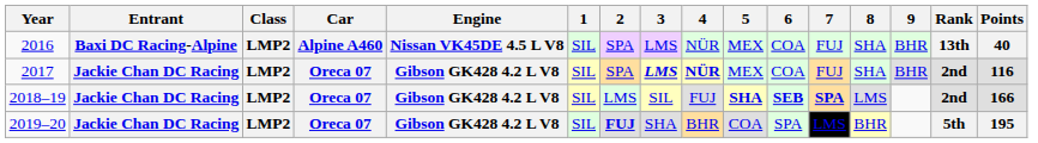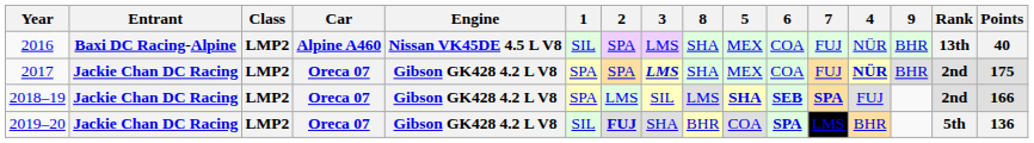 <table class="wikitable" style="text-align:center; font-size:85%">
 <tr>
 <th>Year</th>
 <th>Entrant</th>
 <th>Class</th>
 <th>Car</th>
 <th>Engine</th>
 <th>1</th>
 <th>2</th>
 <th>3</th>
-<th>4</th>
+<th>8</th>
 <th>5</th>
 <th>6</th>
 <th>7</th>
-<th>8</th>
+<th>4</th>
 <th>9</th>
 <th>Rank</th>
 <th>Points</th>
 </tr>
 <tr>
 <td><a href='#'>2016</a></td>
 <th nowrap><a href='#'>Baxi DC Racing</a>-<a href='#'>Alpine</a></th>
 <th>LMP2</th>
 <th nowrap><a href='#'>Alpine A460</a></th>
 <th nowrap><a href='#'>Nissan VK45DE</a> 4.5 L V8</th>
 <td style="background:#DFFFDF;"><a href='#'>SIL</a><br></td>
 <td style="background:#EFCFFF;"><a href='#'>SPA</a><br></td>
 <td style="background:#EFCFFF;"><a href='#'>LMS</a><br></td>
-<td style="background:#DFFFDF;"><a href='#'>NÜR</a><br></td>
+<td style="background:#DFFFDF;"><a href='#'>SHA</a><br></td>
 <td style="background:#DFFFDF;"><a href='#'>MEX</a><br></td>
 <td style="background:#DFFFDF;"><a href='#'>COA</a><br></td>
 <td style="background:#DFFFDF;"><a href='#'>FUJ</a><br></td>
-<td style="background:#DFFFDF;"><a href='#'>SHA</a><br></td>
+<td style="background:#DFFFDF;"><a href='#'>NÜR</a><br></td>
 <td style="background:#DFFFDF;"><a href='#'>BHR</a><br></td>
 <th>13th</th>
 <th>40</th>
 </tr>
 <tr>
 <td><a href='#'>2017</a></td>
 <th nowrap><a href='#'>Jackie Chan DC Racing</a></th>
 <th>LMP2</th>
 <th nowrap><a href='#'>Oreca 07</a></th>
 <th nowrap><a href='#'>Gibson</a> GK428 4.2 L V8</th>
-<td style="background:#FFFFBF;"><a href='#'>SIL</a><br></td>
+<td style="background:#FFFFBF;"><a href='#'>SPA</a><br></td>
 <td style="background:#FFDF9F;"><a href='#'>SPA</a><br></td>
 <td style="background:#FFFFBF;"><strong><em><a href='#'>LMS</a></em><br></strong></td>
-<td style="background:#FFFFBF;"><strong><a href='#'>NÜR</a></strong><br></td>
+<td style="background:#DFFFDF;"><a href='#'>SHA</a><br></td>
 <td style="background:#DFFFDF;"><a href='#'>MEX</a><br></td>
 <td style="background:#DFFFDF;"><a href='#'>COA</a><br></td>
 <td style="background:#FFDF9F;"><a href='#'>FUJ</a><br></td>
-<td style="background:#DFFFDF;"><a href='#'>SHA</a><br></td>
+<td style="background:#FFFFBF;"><strong><a href='#'>NÜR</a></strong><br></td>
 <td style="background:#DFDFDF;"><a href='#'>BHR</a><br></td>
 <th style="background:#DFDFDF;">2nd</th>
-<th style="background:#DFDFDF;">116</th>
+<th style="background:#DFDFDF;">175</th>
 </tr>
 <tr>
 <td nowrap><a href='#'>2018–19</a></td>
 <th nowrap><a href='#'>Jackie Chan DC Racing</a></th>
 <th>LMP2</th>
 <th nowrap><a href='#'>Oreca 07</a></th>
 <th nowrap><a href='#'>Gibson</a> GK428 4.2 L V8</th>
-<td style="background:#FFFFBF;"><a href='#'>SIL</a><br></td>
+<td style="background:#FFFFBF;"><a href='#'>SPA</a><br></td>
 <td style="background:#DFFFDF;"><a href='#'>LMS</a><br></td>
 <td style="background:#FFFFBF;"><a href='#'>SIL</a><br></td>
-<td style="background:#DFDFDF;"><a href='#'>FUJ</a><br></td>
+<td style="background:#DFDFDF;"><a href='#'>LMS</a><br></td>
 <td style="background:#FFFFBF;"><strong><a href='#'>SHA</a></strong><br></td>
 <td style="background:#DFFFDF;"><strong><a href='#'>SEB</a></strong><br></td>
 <td style="background:#FFDF9F;"><strong><a href='#'>SPA</a></strong><br></td>
-<td style="background:#DFDFDF;"><a href='#'>LMS</a><br></td>
+<td style="background:#DFDFDF;"><a href='#'>FUJ</a><br></td>
 <td></td>
 <th style="background:#DFDFDF;">2nd</th>
 <th style="background:#DFDFDF;">166</th>
 </tr>
 <tr>
 <td nowrap><a href='#'>2019–20</a></td>
 <th nowrap><a href='#'>Jackie Chan DC Racing</a></th>
 <th>LMP2</th>
 <th nowrap><a href='#'>Oreca 07</a></th>
 <th nowrap><a href='#'>Gibson</a> GK428 4.2 L V8</th>
 <td style="background:#DFFFDF;"><a href='#'>SIL</a><br></td>
 <td style="background:#DFDFDF;"><strong><a href='#'>FUJ</a></strong><br></td>
 <td style="background:#DFDFDF;"><a href='#'>SHA</a><br></td>
+<td style="background:#FFFFBF;"><a href='#'>BHR</a><br></td>
+<td style="background:#DFDFDF;"><a href='#'>COA</a><br></td>
+<td style="background:#DFFFDF;"><strong><a href='#'>SPA</a><br></strong></td>
+<td style="background:#000000; color:white"><a href='#'><span>LMS</span></a><br></td>
 <td style="background:#FFDF9F;"><a href='#'>BHR</a><br></td>
-<td style="background:#DFDFDF;"><a href='#'>COA</a><br></td>
-<td style="background:#DFFFDF;"><a href='#'>SPA</a><br></td>
-<td style="background:#000000; color:white"><a href='#'><span>LMS</span></a><br></td>
-<td style="background:#FFFFBF;"><a href='#'>BHR</a><br></td>
 <td></td>
 <th>5th</th>
-<th>195</th>
+<th>136</th>
 </tr>
 </table>
